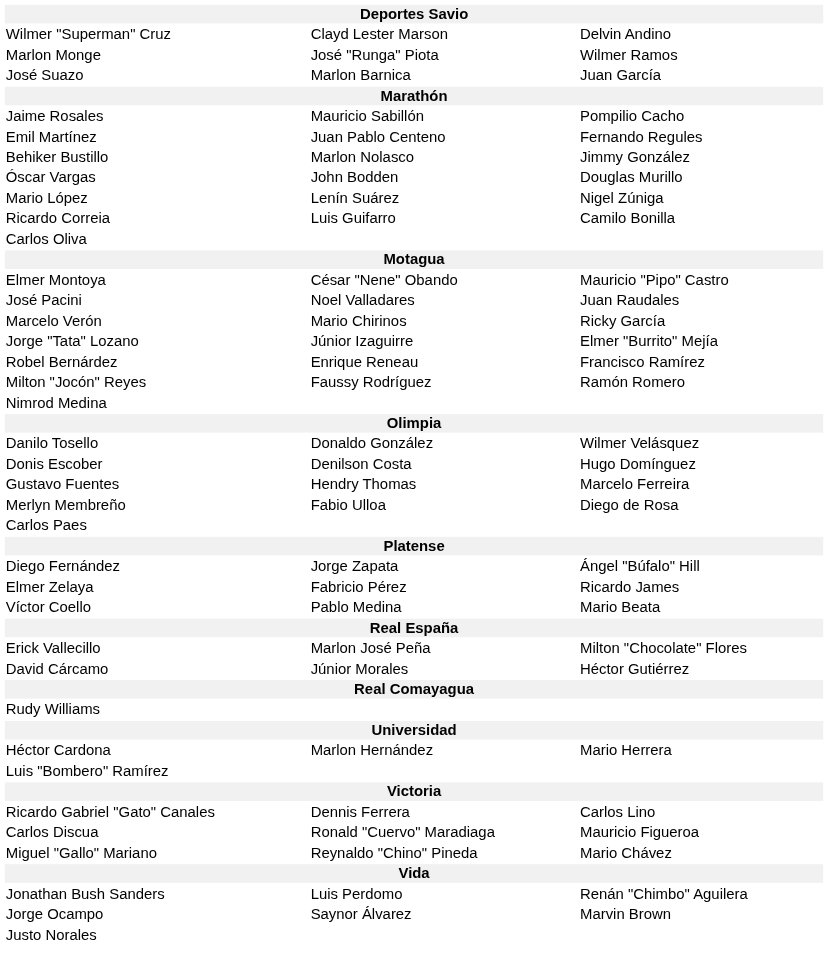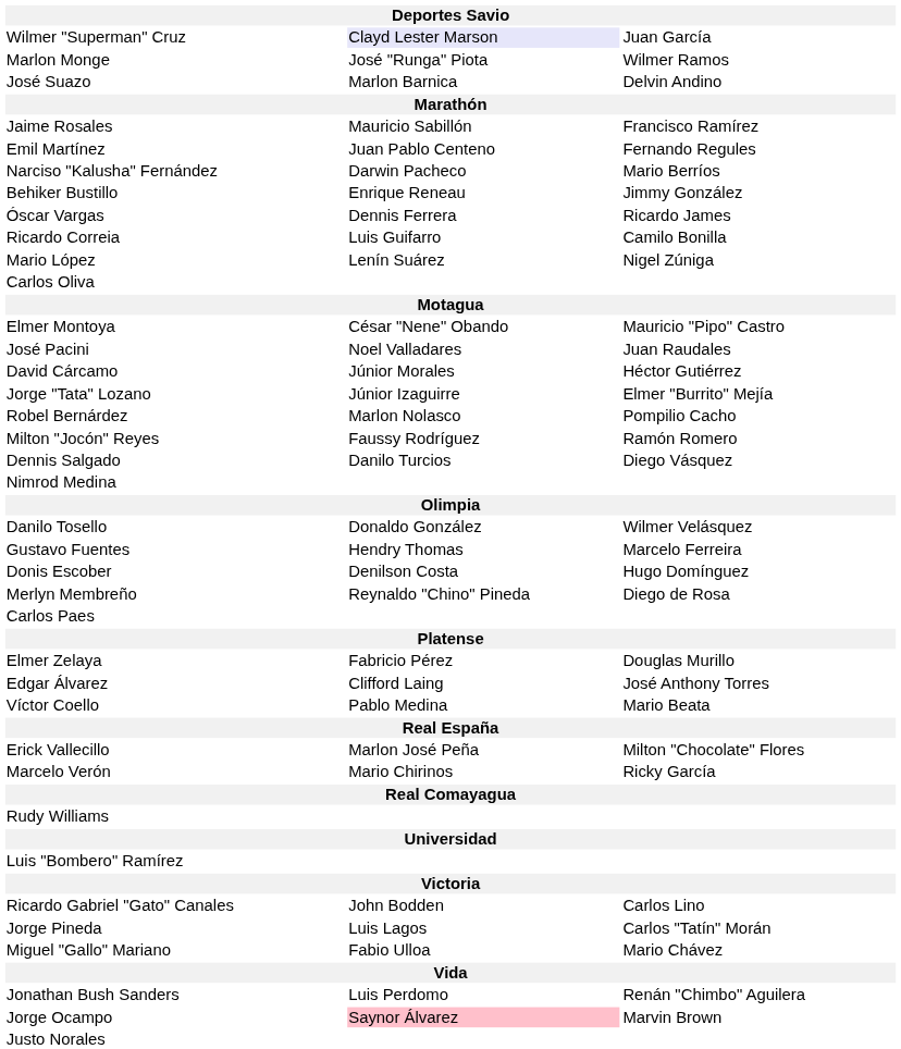 <table border="0">
 <tr bgcolor="f1f1f1">
 <th width="900" colspan="3">Deportes Savio</th>
 </tr>
 <tr>
 <td> Wilmer "Superman" Cruz</td>
-<td> Clayd Lester Marson</td>
-<td> Delvin Andino</td>
+<td style="background: lavender;"> Clayd Lester Marson</td>
+<td> Juan García</td>
 </tr>
 <tr>
 <td> Marlon Monge</td>
 <td> José "Runga" Piota</td>
 <td> Wilmer Ramos</td>
 </tr>
 <tr>
 <td> José Suazo</td>
 <td> Marlon Barnica</td>
-<td> Juan García</td>
+<td> Delvin Andino</td>
 </tr>
 <tr bgcolor="f1f1f1">
 <th width="900" colspan="3">Marathón</th>
 </tr>
 <tr>
 <td> Jaime Rosales</td>
 <td> Mauricio Sabillón</td>
-<td> Pompilio Cacho</td>
+<td> Francisco Ramírez</td>
 </tr>
 <tr>
 <td> Emil Martínez</td>
 <td> Juan Pablo Centeno</td>
 <td> Fernando Regules</td>
 </tr>
 <tr>
+<td> Narciso "Kalusha" Fernández</td>
+<td> Darwin Pacheco</td>
+<td> Mario Berríos</td>
+</tr>
+<tr>
 <td> Behiker Bustillo</td>
-<td> Marlon Nolasco</td>
+<td> Enrique Reneau</td>
 <td> Jimmy González</td>
 </tr>
 <tr>
 <td> Óscar Vargas</td>
-<td> John Bodden</td>
-<td> Douglas Murillo</td>
+<td> Dennis Ferrera</td>
+<td> Ricardo James</td>
+</tr>
+<tr>
+<td> Ricardo Correia</td>
+<td> Luis Guifarro</td>
+<td> Camilo Bonilla</td>
 </tr>
 <tr>
 <td> Mario López</td>
 <td> Lenín Suárez</td>
 <td> Nigel Zúniga</td>
-</tr>
-<tr>
-<td> Ricardo Correia</td>
-<td> Luis Guifarro</td>
-<td> Camilo Bonilla</td>
 </tr>
 <tr>
 <td> Carlos Oliva</td>
 </tr>
 <tr bgcolor="f1f1f1">
 <th width="900" colspan="3">Motagua</th>
 </tr>
 <tr>
 <td> Elmer Montoya</td>
 <td> César "Nene" Obando</td>
 <td> Mauricio "Pipo" Castro</td>
 </tr>
 <tr>
 <td> José Pacini</td>
 <td> Noel Valladares</td>
 <td> Juan Raudales</td>
 </tr>
 <tr>
-<td> Marcelo Verón</td>
-<td> Mario Chirinos</td>
-<td> Ricky García</td>
+<td> David Cárcamo</td>
+<td> Júnior Morales</td>
+<td> Héctor Gutiérrez</td>
 </tr>
 <tr>
 <td> Jorge "Tata" Lozano</td>
 <td> Júnior Izaguirre</td>
 <td> Elmer "Burrito" Mejía</td>
 </tr>
 <tr>
 <td> Robel Bernárdez</td>
-<td> Enrique Reneau</td>
-<td> Francisco Ramírez</td>
+<td> Marlon Nolasco</td>
+<td> Pompilio Cacho</td>
 </tr>
 <tr>
 <td> Milton "Jocón" Reyes</td>
 <td> Faussy Rodríguez</td>
 <td> Ramón Romero</td>
+</tr>
+<tr>
+<td> Dennis Salgado</td>
+<td> Danilo Turcios</td>
+<td> Diego Vásquez</td>
 </tr>
 <tr>
 <td> Nimrod Medina</td>
 </tr>
 <tr bgcolor="f1f1f1">
 <th width="900" colspan="3">Olimpia</th>
 </tr>
 <tr>
 <td> Danilo Tosello</td>
 <td> Donaldo González</td>
 <td> Wilmer Velásquez</td>
 </tr>
 <tr>
+<td> Gustavo Fuentes</td>
+<td> Hendry Thomas</td>
+<td> Marcelo Ferreira</td>
+</tr>
+<tr>
 <td> Donis Escober</td>
 <td> Denilson Costa</td>
 <td> Hugo Domínguez</td>
 </tr>
 <tr>
-<td> Gustavo Fuentes</td>
-<td> Hendry Thomas</td>
-<td> Marcelo Ferreira</td>
-</tr>
-<tr>
 <td> Merlyn Membreño</td>
-<td> Fabio Ulloa</td>
+<td> Reynaldo "Chino" Pineda</td>
 <td> Diego de Rosa</td>
 </tr>
 <tr>
 <td> Carlos Paes</td>
 </tr>
 <tr bgcolor="f1f1f1">
 <th width="900" colspan="3">Platense</th>
 </tr>
 <tr>
-<td> Diego Fernández</td>
-<td> Jorge Zapata</td>
-<td> Ángel "Búfalo" Hill</td>
+<td> Elmer Zelaya</td>
+<td> Fabricio Pérez</td>
+<td> Douglas Murillo</td>
 </tr>
 <tr>
-<td> Elmer Zelaya</td>
-<td> Fabricio Pérez</td>
-<td> Ricardo James</td>
+<td> Edgar Álvarez</td>
+<td> Clifford Laing</td>
+<td> José Anthony Torres</td>
 </tr>
 <tr>
 <td> Víctor Coello</td>
 <td> Pablo Medina</td>
 <td> Mario Beata</td>
 </tr>
 <tr bgcolor="f1f1f1">
 <th width="900" colspan="3">Real España</th>
 </tr>
 <tr>
 <td> Erick Vallecillo</td>
 <td> Marlon José Peña</td>
 <td> Milton "Chocolate" Flores</td>
 </tr>
 <tr>
-<td> David Cárcamo</td>
-<td> Júnior Morales</td>
-<td> Héctor Gutiérrez</td>
+<td> Marcelo Verón</td>
+<td> Mario Chirinos</td>
+<td> Ricky García</td>
 </tr>
 <tr bgcolor="f1f1f1">
 <th width="900" colspan="3">Real Comayagua</th>
 </tr>
 <tr>
 <td> Rudy Williams</td>
 </tr>
 <tr bgcolor="f1f1f1">
 <th width="900" colspan="3">Universidad</th>
 </tr>
 <tr>
-<td> Héctor Cardona</td>
-<td> Marlon Hernández</td>
-<td> Mario Herrera</td>
-</tr>
-<tr>
 <td> Luis "Bombero" Ramírez</td>
 </tr>
 <tr bgcolor="f1f1f1">
 <th width="900" colspan="3">Victoria</th>
 </tr>
 <tr>
 <td> Ricardo Gabriel "Gato" Canales</td>
-<td> Dennis Ferrera</td>
+<td> John Bodden</td>
 <td> Carlos Lino</td>
 </tr>
 <tr>
-<td> Carlos Discua</td>
-<td> Ronald "Cuervo" Maradiaga</td>
-<td> Mauricio Figueroa</td>
+<td> Jorge Pineda</td>
+<td> Luis Lagos</td>
+<td> Carlos "Tatín" Morán</td>
 </tr>
 <tr>
 <td> Miguel "Gallo" Mariano</td>
-<td> Reynaldo "Chino" Pineda</td>
+<td> Fabio Ulloa</td>
 <td> Mario Chávez</td>
 </tr>
 <tr bgcolor="f1f1f1">
 <th width="900" colspan="3">Vida</th>
 </tr>
 <tr>
 <td> Jonathan Bush Sanders</td>
 <td> Luis Perdomo</td>
 <td> Renán "Chimbo" Aguilera</td>
 </tr>
 <tr>
 <td> Jorge Ocampo</td>
-<td> Saynor Álvarez</td>
+<td style="background: pink;"> Saynor Álvarez</td>
 <td> Marvin Brown</td>
 </tr>
 <tr>
 <td> Justo Norales</td>
 </tr>
 </table>
